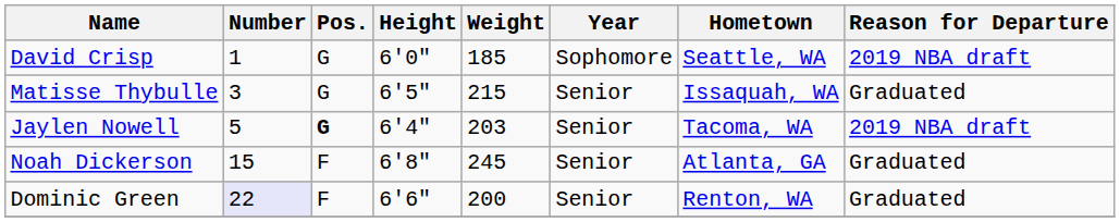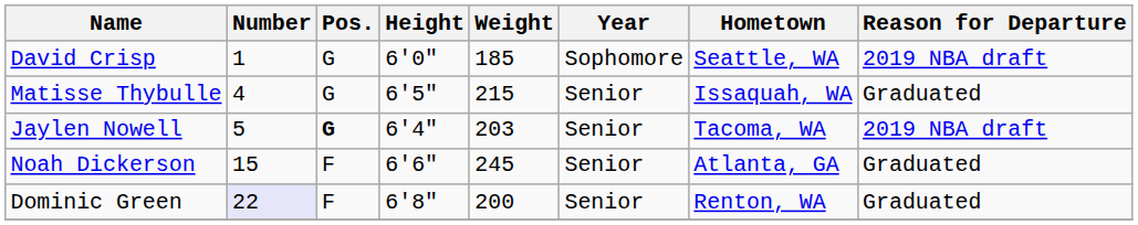 <table class="wikitable sortable" style="font-size:100%;" border="1">
 <tr>
 <th>Name</th>
 <th>Number</th>
 <th>Pos.</th>
 <th>Height</th>
 <th>Weight</th>
 <th>Year</th>
 <th>Hometown</th>
 <th class="unsortable">Reason for Departure</th>
 </tr>
 <tr>
 <td><a href='#'>David Crisp</a></td>
 <td>1</td>
 <td>G</td>
 <td>6'0"</td>
 <td>185</td>
 <td>Sophomore</td>
 <td><a href='#'>Seattle, WA</a></td>
 <td><a href='#'>2019 NBA draft</a></td>
 </tr>
 <tr>
 <td><a href='#'>Matisse Thybulle</a></td>
-<td>3</td>
+<td>4</td>
 <td>G</td>
 <td>6'5"</td>
 <td>215</td>
 <td>Senior</td>
 <td><a href='#'>Issaquah, WA</a></td>
 <td>Graduated</td>
 </tr>
 <tr>
 <td><a href='#'>Jaylen Nowell</a></td>
 <td>5</td>
 <td><strong>G</strong></td>
 <td>6'4"</td>
 <td>203</td>
 <td>Senior</td>
 <td><a href='#'>Tacoma, WA</a></td>
 <td><a href='#'>2019 NBA draft</a></td>
 </tr>
 <tr>
 <td><a href='#'>Noah Dickerson</a></td>
 <td>15</td>
 <td>F</td>
-<td>6'8"</td>
+<td>6'6"</td>
 <td>245</td>
 <td>Senior</td>
 <td><a href='#'>Atlanta, GA</a></td>
 <td>Graduated</td>
 </tr>
 <tr>
 <td>Dominic Green</td>
 <td style="background: lavender;">22</td>
 <td>F</td>
-<td>6'6"</td>
+<td>6'8"</td>
 <td>200</td>
 <td>Senior</td>
 <td><a href='#'>Renton, WA</a></td>
 <td>Graduated</td>
 </tr>
 <tr>
 </tr>
 </table>
